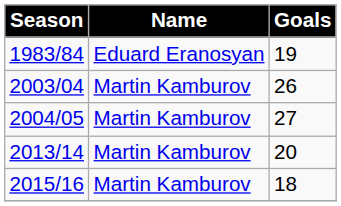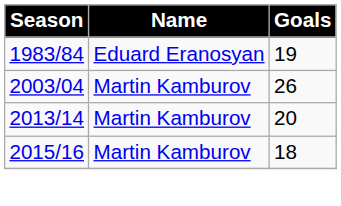 <table class="wikitable" style="text-align:left">
 <tr>
 <th style="color:#FFFFFF; background:black;">Season</th>
 <th style="color:#FFFFFF; background:black;">Name</th>
 <th style="color:#FFFFFF; background:black;">Goals</th>
 </tr>
 <tr>
 <td><a href='#'>1983/84</a></td>
 <td> <a href='#'>Eduard Eranosyan</a></td>
 <td>19</td>
 </tr>
 <tr>
 <td><a href='#'>2003/04</a></td>
 <td> <a href='#'>Martin Kamburov</a></td>
 <td>26</td>
 </tr>
 <tr>
-<td><a href='#'>2004/05</a></td>
-<td> <a href='#'>Martin Kamburov</a></td>
-<td>27</td>
-</tr>
-<tr>
 <td><a href='#'>2013/14</a></td>
 <td> <a href='#'>Martin Kamburov</a></td>
 <td>20</td>
 </tr>
 <tr>
 <td><a href='#'>2015/16</a></td>
 <td> <a href='#'>Martin Kamburov</a></td>
 <td>18</td>
 </tr>
 <tr>
 </tr>
 </table>
